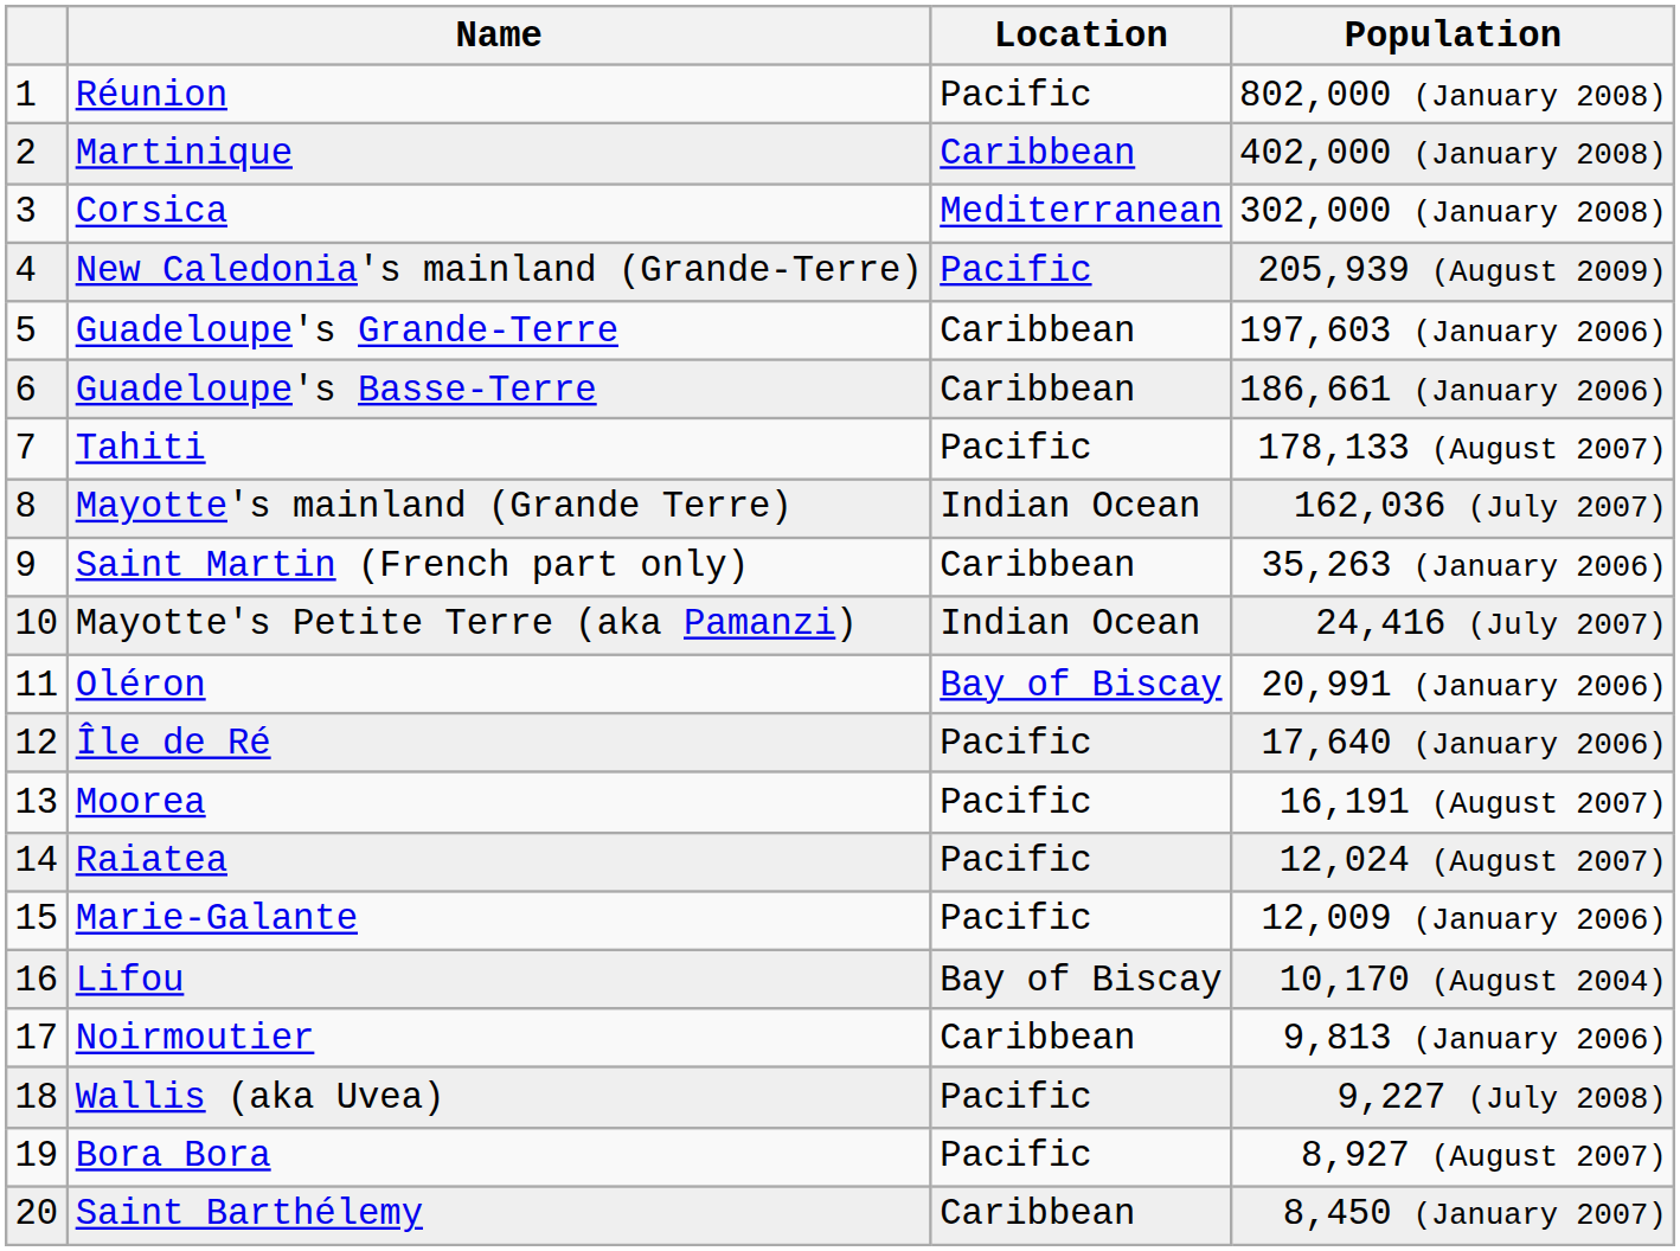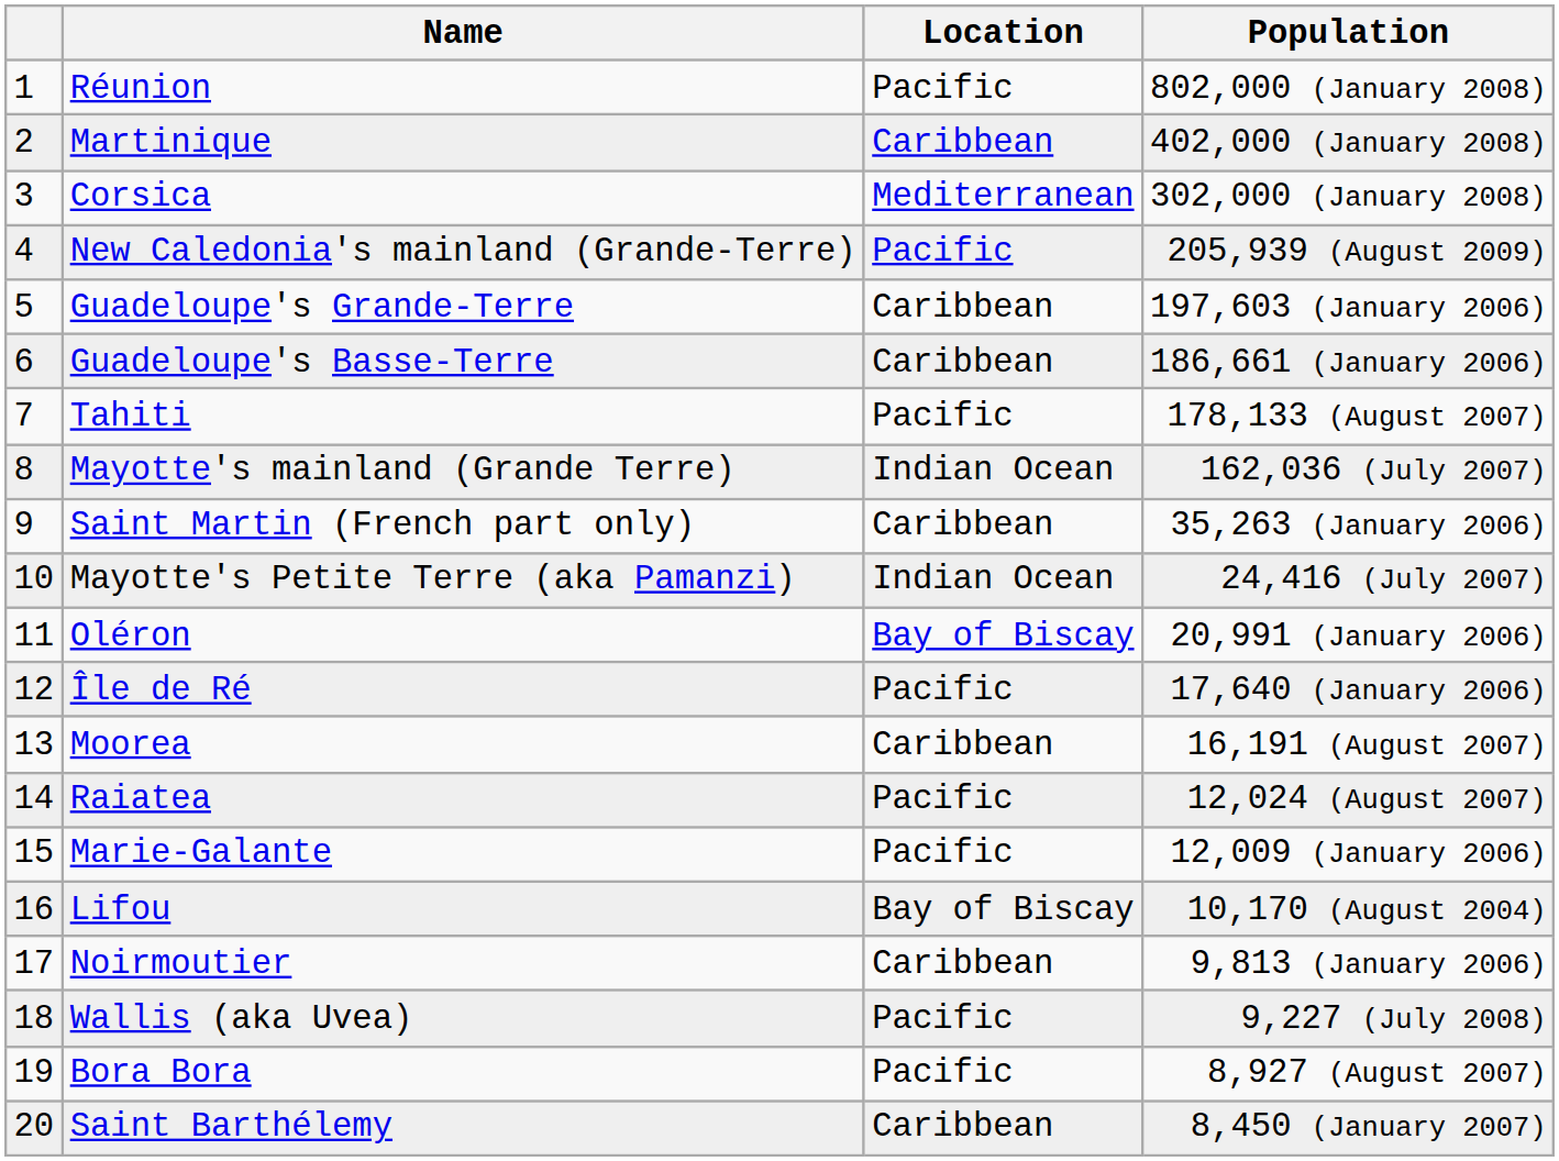 <table class="wikitable sortable">
 <tr valign="top">
 <th> </th>
 <th>Name</th>
 <th>Location</th>
 <th>Population</th>
 </tr>
 <tr>
 <td>1</td>
 <td><a href='#'>Réunion</a></td>
 <td>Pacific</td>
 <td style="text-align:right;">802,000 <small>(January 2008)</small></td>
 </tr>
 <tr style="background:#efefef;">
 <td>2</td>
 <td><a href='#'>Martinique</a></td>
 <td><a href='#'>Caribbean</a></td>
 <td style="text-align:right;">402,000 <small>(January 2008)</small></td>
 </tr>
 <tr>
 <td>3</td>
 <td><a href='#'>Corsica</a></td>
 <td><a href='#'>Mediterranean</a></td>
 <td style="text-align:right;">302,000 <small>(January 2008)</small></td>
 </tr>
 <tr style="background:#efefef;">
 <td>4</td>
 <td><a href='#'>New Caledonia</a>'s mainland (Grande-Terre)</td>
 <td><a href='#'>Pacific</a></td>
 <td style="text-align:right;">205,939 <small>(August 2009)</small></td>
 </tr>
 <tr>
 <td>5</td>
 <td><a href='#'>Guadeloupe</a>'s <a href='#'>Grande-Terre</a></td>
 <td>Caribbean</td>
 <td style="text-align:right;">197,603 <small>(January 2006)</small></td>
 </tr>
 <tr style="background:#efefef;">
 <td>6</td>
 <td><a href='#'>Guadeloupe</a>'s <a href='#'>Basse-Terre</a></td>
 <td>Caribbean</td>
 <td style="text-align:right;">186,661 <small>(January 2006)</small></td>
 </tr>
 <tr>
 <td>7</td>
 <td><a href='#'>Tahiti</a></td>
 <td>Pacific</td>
 <td style="text-align:right;">178,133 <small>(August 2007)</small></td>
 </tr>
 <tr style="background:#efefef;">
 <td>8</td>
 <td><a href='#'>Mayotte</a>'s mainland (Grande Terre)</td>
 <td>Indian Ocean</td>
 <td style="text-align:right;">162,036 <small>(July 2007)</small></td>
 </tr>
 <tr>
 <td>9</td>
 <td><a href='#'>Saint Martin</a> (French part only)</td>
 <td>Caribbean</td>
 <td style="text-align:right;">35,263 <small>(January 2006)</small></td>
 </tr>
 <tr style="background:#efefef;">
 <td>10</td>
 <td>Mayotte's Petite Terre (aka <a href='#'>Pamanzi</a>)</td>
 <td>Indian Ocean</td>
 <td style="text-align:right;">24,416 <small>(July 2007)</small></td>
 </tr>
 <tr>
 <td>11</td>
 <td><a href='#'>Oléron</a></td>
 <td><a href='#'>Bay of Biscay</a></td>
 <td style="text-align:right;">20,991 <small>(January 2006)</small></td>
 </tr>
 <tr style="background:#efefef;">
 <td>12</td>
 <td><a href='#'>Île de Ré</a></td>
 <td>Pacific</td>
 <td style="text-align:right;">17,640 <small>(January 2006)</small></td>
 </tr>
 <tr>
 <td>13</td>
 <td><a href='#'>Moorea</a></td>
-<td>Pacific</td>
+<td>Caribbean</td>
 <td style="text-align:right;">16,191 <small>(August 2007)</small></td>
 </tr>
 <tr style="background:#efefef;">
 <td>14</td>
 <td><a href='#'>Raiatea</a></td>
 <td>Pacific</td>
 <td style="text-align:right;">12,024 <small>(August 2007)</small></td>
 </tr>
 <tr>
 <td>15</td>
 <td><a href='#'>Marie-Galante</a></td>
 <td>Pacific</td>
 <td style="text-align:right;">12,009 <small>(January 2006)</small></td>
 </tr>
 <tr style="background:#efefef;">
 <td>16</td>
 <td><a href='#'>Lifou</a></td>
 <td>Bay of Biscay</td>
 <td style="text-align:right;">10,170 <small>(August 2004)</small></td>
 </tr>
 <tr>
 <td>17</td>
 <td><a href='#'>Noirmoutier</a></td>
 <td>Caribbean</td>
 <td style="text-align:right;">9,813 <small>(January 2006)</small></td>
 </tr>
 <tr style="background:#efefef;">
 <td>18</td>
 <td><a href='#'>Wallis</a> (aka Uvea)</td>
 <td>Pacific</td>
 <td style="text-align:right;">9,227 <small>(July 2008)</small></td>
 </tr>
 <tr>
 <td>19</td>
 <td><a href='#'>Bora Bora</a></td>
 <td>Pacific</td>
 <td style="text-align:right;">8,927 <small>(August 2007)</small></td>
 </tr>
 <tr style="background:#efefef;">
 <td>20</td>
 <td><a href='#'>Saint Barthélemy</a></td>
 <td>Caribbean</td>
 <td style="text-align:right;">8,450 <small>(January 2007)</small></td>
 </tr>
 </table>
